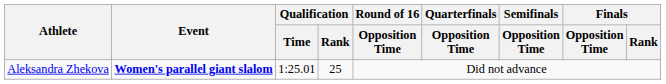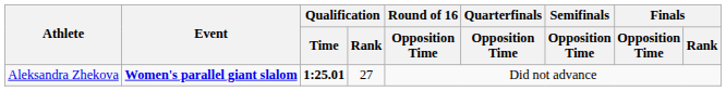 <table class="wikitable" style="font-size:90%">
 <tr>
 <th rowspan="2">Athlete</th>
 <th rowspan="2">Event</th>
 <th colspan="2">Qualification</th>
 <th>Round of 16</th>
 <th>Quarterfinals</th>
 <th>Semifinals</th>
 <th colspan=2>Finals</th>
 </tr>
 <tr>
 <th>Time</th>
 <th>Rank</th>
 <th>Opposition<br>Time</th>
 <th>Opposition<br>Time</th>
 <th>Opposition<br>Time</th>
 <th>Opposition<br>Time</th>
 <th>Rank</th>
 </tr>
 <tr align="center">
 <td align="left"><a href='#'>Aleksandra Zhekova</a></td>
 <td align="left"><strong><a href='#'>Women's parallel giant slalom</a></strong></td>
-<td>1:25.01</td>
-<td>25</td>
+<td><strong>1:25.01</strong></td>
+<td>27</td>
 <td colspan=5>Did not advance</td>
 </tr>
 </table>
